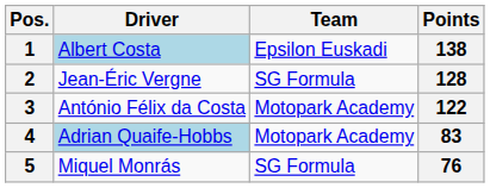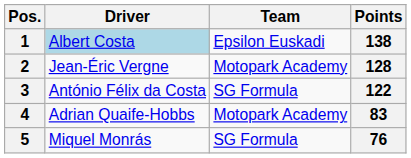 <table class="wikitable" style="font-size: 85%">
 <tr>
 <th>Pos.</th>
 <th>Driver</th>
 <th>Team</th>
 <th>Points</th>
 </tr>
 <tr>
 <th>1</th>
 <td style="background: lightblue;"> <a href='#'>Albert Costa</a></td>
 <td> <a href='#'>Epsilon Euskadi</a></td>
 <th>138</th>
 </tr>
 <tr>
 <th>2</th>
 <td> <a href='#'>Jean-Éric Vergne</a></td>
-<td> <a href='#'>SG Formula</a></td>
+<td> <a href='#'>Motopark Academy</a></td>
 <th>128</th>
 </tr>
 <tr>
 <th>3</th>
 <td> <a href='#'>António Félix da Costa</a></td>
-<td> <a href='#'>Motopark Academy</a></td>
+<td> <a href='#'>SG Formula</a></td>
 <th>122</th>
 </tr>
 <tr>
 <th>4</th>
-<td style="background: lightblue;"> <a href='#'>Adrian Quaife-Hobbs</a></td>
+<td> <a href='#'>Adrian Quaife-Hobbs</a></td>
 <td> <a href='#'>Motopark Academy</a></td>
 <th>83</th>
 </tr>
 <tr>
 <th>5</th>
 <td> <a href='#'>Miquel Monrás</a></td>
 <td> <a href='#'>SG Formula</a></td>
 <th>76</th>
 </tr>
 </table>
